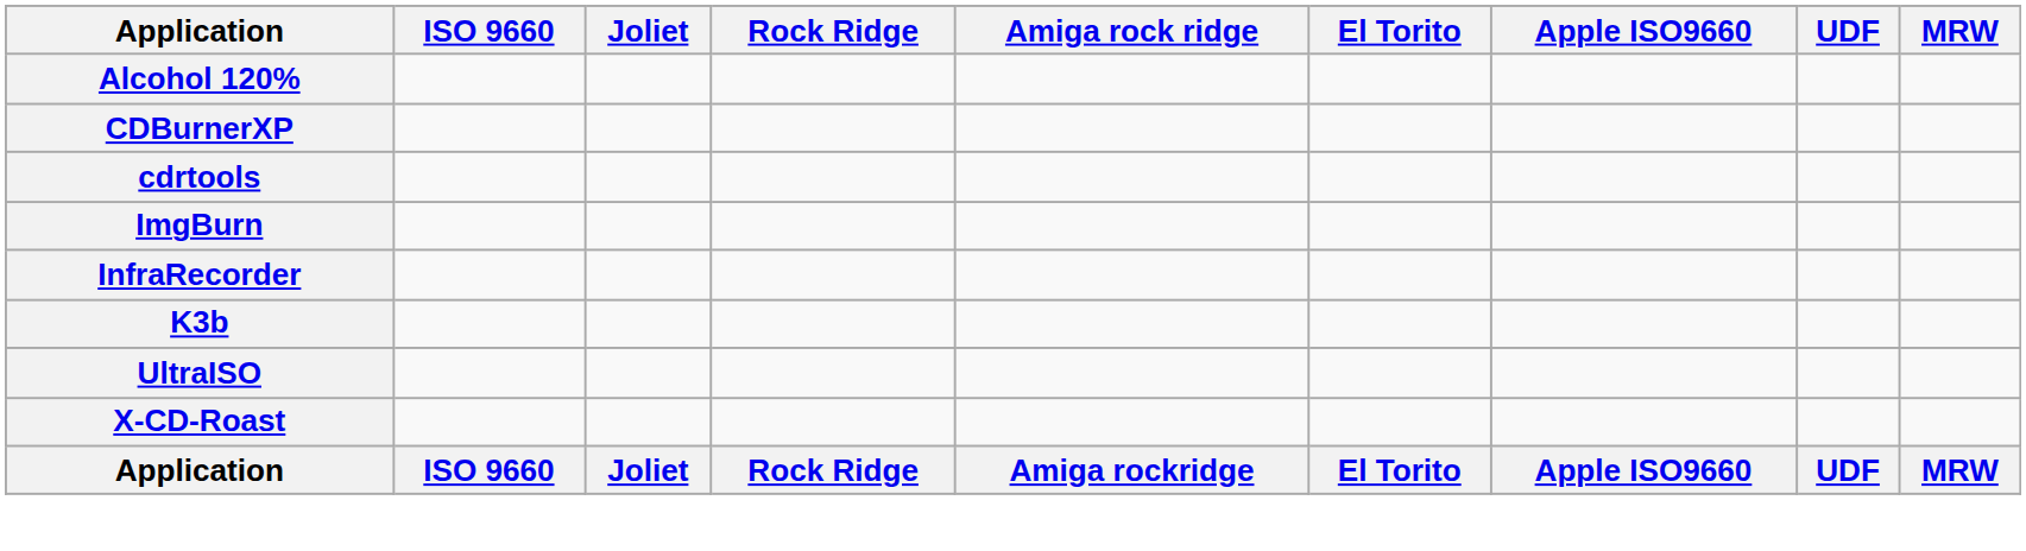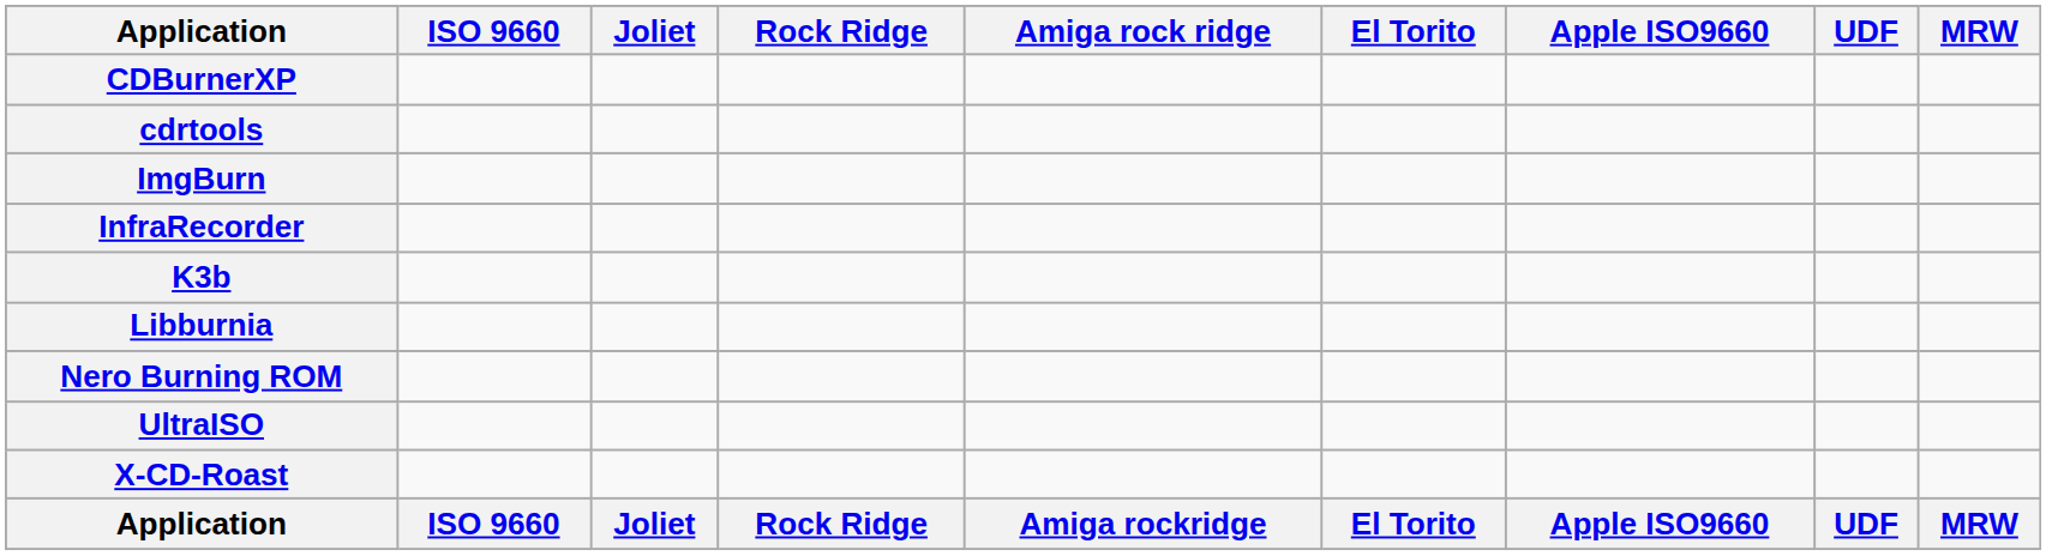 <table class="wikitable sortable" style="font-size: 85%; text-align: center; width: 100%;">
 <tr>
 <th style="width: 12em">Application</th>
 <th><a href='#'>ISO 9660</a></th>
 <th><a href='#'>Joliet</a></th>
 <th><a href='#'>Rock Ridge</a></th>
 <th><a href='#'>Amiga rock ridge</a></th>
 <th><a href='#'>El Torito</a></th>
 <th><a href='#'>Apple ISO9660</a></th>
 <th><a href='#'>UDF</a></th>
 <th><a href='#'>MRW</a></th>
-</tr>
-<tr>
-<th><a href='#'>Alcohol 120%</a></th>
-<td></td>
-<td></td>
-<td></td>
-<td></td>
-<td></td>
-<td></td>
-<td></td>
-<td></td>
 </tr>
 <tr>
 <th><a href='#'>CDBurnerXP</a></th>
 <td></td>
 <td></td>
 <td></td>
 <td></td>
 <td></td>
 <td></td>
 <td></td>
 <td></td>
 </tr>
 <tr>
 <th><a href='#'>cdrtools</a></th>
 <td></td>
 <td></td>
 <td></td>
 <td></td>
 <td></td>
 <td></td>
 <td></td>
 <td></td>
 </tr>
 <tr>
 <th><a href='#'>ImgBurn</a></th>
 <td></td>
 <td></td>
 <td></td>
 <td></td>
 <td></td>
 <td></td>
 <td></td>
 <td></td>
 </tr>
 <tr>
 <th><a href='#'>InfraRecorder</a></th>
 <td></td>
 <td></td>
 <td></td>
 <td></td>
 <td></td>
 <td></td>
 <td></td>
 <td></td>
 </tr>
 <tr>
 <th><a href='#'>K3b</a></th>
 <td></td>
 <td></td>
 <td></td>
 <td></td>
 <td></td>
 <td></td>
 <td></td>
 <td></td>
 </tr>
 <tr>
+<th><a href='#'>Libburnia</a></th>
+<td></td>
+<td></td>
+<td></td>
+<td></td>
+<td></td>
+<td></td>
+<td></td>
+<td></td>
+</tr>
+<tr>
+<th><a href='#'>Nero Burning ROM</a></th>
+<td></td>
+<td></td>
+<td></td>
+<td></td>
+<td></td>
+<td></td>
+<td></td>
+<td></td>
+</tr>
+<tr>
 <th><a href='#'>UltraISO</a></th>
 <td></td>
 <td></td>
 <td></td>
 <td></td>
 <td></td>
 <td></td>
 <td></td>
 <td></td>
 </tr>
 <tr>
 <th><a href='#'>X-CD-Roast</a></th>
 <td></td>
 <td></td>
 <td></td>
 <td></td>
 <td></td>
 <td></td>
 <td></td>
 <td></td>
 </tr>
 <tr class="sortbottom">
 <th>Application</th>
 <th><a href='#'>ISO 9660</a></th>
 <th><a href='#'>Joliet</a></th>
 <th><a href='#'>Rock Ridge</a></th>
 <th><a href='#'>Amiga rockridge</a></th>
 <th><a href='#'>El Torito</a></th>
 <th><a href='#'>Apple ISO9660</a></th>
 <th><a href='#'>UDF</a></th>
 <th><a href='#'>MRW</a></th>
 </tr>
 </table>
